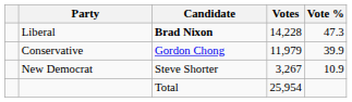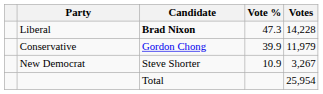 <table class="wikitable">
 <tr>
 <th></th>
 <th scope="col" width="175">Party</th>
 <th scope="col" width="150">Candidate</th>
+<th>Vote %</th>
 <th>Votes</th>
-<th>Vote %</th>
 </tr>
 <tr>
 <td>   </td>
 <td>Liberal</td>
 <td><strong>Brad Nixon</strong></td>
+<td align=right>47.3</td>
 <td align=right>14,228</td>
-<td align=right>47.3</td>
 </tr>
 <tr>
 <td>   </td>
 <td>Conservative</td>
 <td><a href='#'>Gordon Chong</a></td>
+<td align=right>39.9</td>
 <td align=right>11,979</td>
-<td align=right>39.9</td>
 </tr>
 <tr>
 <td>   </td>
 <td>New Democrat</td>
 <td>Steve Shorter</td>
+<td align=right>10.9<br></td>
 <td align=right>3,267</td>
-<td align=right>10.9<br></td>
 </tr>
 <tr |>
 <td></td>
 <td></td>
 <td>Total</td>
+<td></td>
 <td align=right>25,954</td>
-<td></td>
 </tr>
 </table>
